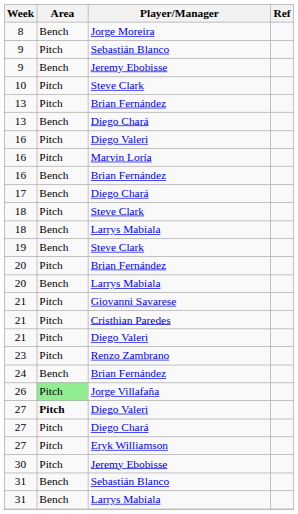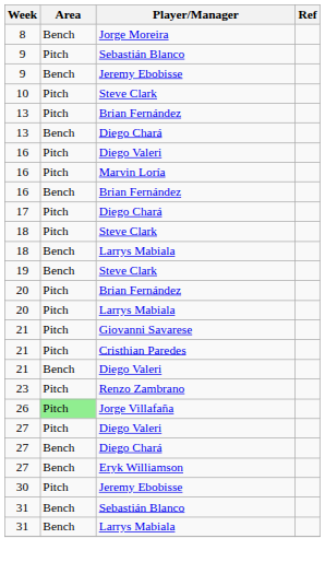 <table class=wikitable>
 <tr>
 <th>Week</th>
 <th style="width:65px;">Area</th>
 <th style="width:250px;">Player/Manager</th>
 <th>Ref</th>
 </tr>
 <tr>
 <td align=center>8</td>
 <td>Bench</td>
 <td> <a href='#'>Jorge Moreira</a></td>
 <td></td>
 </tr>
 <tr>
 <td align=center>9</td>
 <td>Pitch</td>
 <td> <a href='#'>Sebastián Blanco</a></td>
 <td></td>
 </tr>
 <tr>
 <td align=center>9</td>
 <td>Bench</td>
 <td> <a href='#'>Jeremy Ebobisse</a></td>
 <td></td>
 </tr>
 <tr>
 <td align=center>10</td>
 <td>Pitch</td>
 <td> <a href='#'>Steve Clark</a></td>
 <td></td>
 </tr>
 <tr>
 <td align=center>13</td>
 <td>Pitch</td>
 <td> <a href='#'>Brian Fernández</a></td>
 <td></td>
 </tr>
 <tr>
 <td align=center>13</td>
 <td>Bench</td>
 <td> <a href='#'>Diego Chará</a></td>
 <td></td>
 </tr>
 <tr>
 <td align=center>16</td>
 <td>Pitch</td>
 <td> <a href='#'>Diego Valeri</a></td>
 <td></td>
 </tr>
 <tr>
 <td align=center>16</td>
 <td>Pitch</td>
 <td> <a href='#'>Marvin Loría</a></td>
 <td></td>
 </tr>
 <tr>
 <td align=center>16</td>
 <td>Bench</td>
 <td> <a href='#'>Brian Fernández</a></td>
 <td></td>
 </tr>
 <tr>
 <td align=center>17</td>
-<td>Bench</td>
+<td>Pitch</td>
 <td> <a href='#'>Diego Chará</a></td>
 <td></td>
 </tr>
 <tr>
 <td align=center>18</td>
 <td>Pitch</td>
 <td> <a href='#'>Steve Clark</a></td>
 <td></td>
 </tr>
 <tr>
 <td align=center>18</td>
 <td>Bench</td>
 <td> <a href='#'>Larrys Mabiala</a></td>
 <td></td>
 </tr>
 <tr>
 <td align=center>19</td>
 <td>Bench</td>
 <td> <a href='#'>Steve Clark</a></td>
 <td></td>
 </tr>
 <tr>
 <td align=center>20</td>
 <td>Pitch</td>
 <td> <a href='#'>Brian Fernández</a></td>
 <td></td>
 </tr>
 <tr>
 <td align=center>20</td>
-<td>Bench</td>
+<td>Pitch</td>
 <td> <a href='#'>Larrys Mabiala</a></td>
 <td></td>
 </tr>
 <tr>
 <td align=center>21</td>
 <td>Pitch</td>
 <td> <a href='#'>Giovanni Savarese</a></td>
 <td></td>
 </tr>
 <tr>
 <td align=center>21</td>
 <td>Pitch</td>
 <td> <a href='#'>Cristhian Paredes</a></td>
 <td></td>
 </tr>
 <tr>
 <td align=center>21</td>
-<td>Pitch</td>
+<td>Bench</td>
 <td> <a href='#'>Diego Valeri</a></td>
 <td></td>
 </tr>
 <tr>
 <td align=center>23</td>
 <td>Pitch</td>
 <td> <a href='#'>Renzo Zambrano</a></td>
 <td></td>
 </tr>
 <tr>
-<td align=center>24</td>
-<td>Bench</td>
-<td> <a href='#'>Brian Fernández</a></td>
-<td></td>
-</tr>
-<tr>
 <td align=center>26</td>
 <td style="background: lightgreen;">Pitch</td>
 <td> <a href='#'>Jorge Villafaña</a></td>
 <td></td>
 </tr>
 <tr>
 <td align=center>27</td>
-<td><strong>Pitch</strong></td>
+<td>Pitch</td>
 <td> <a href='#'>Diego Valeri</a></td>
 <td></td>
 </tr>
 <tr>
 <td align=center>27</td>
-<td>Pitch</td>
+<td>Bench</td>
 <td> <a href='#'>Diego Chará</a></td>
 <td></td>
 </tr>
 <tr>
 <td align=center>27</td>
-<td>Pitch</td>
+<td>Bench</td>
 <td> <a href='#'>Eryk Williamson</a></td>
 <td></td>
 </tr>
 <tr>
 <td align=center>30</td>
 <td>Pitch</td>
 <td> <a href='#'>Jeremy Ebobisse</a></td>
 <td></td>
 </tr>
 <tr>
 <td align=center>31</td>
 <td>Bench</td>
 <td> <a href='#'>Sebastián Blanco</a></td>
 <td></td>
 </tr>
 <tr>
 <td align=center>31</td>
 <td>Bench</td>
 <td> <a href='#'>Larrys Mabiala</a></td>
 <td></td>
 </tr>
 <tr>
 </tr>
 </table>
